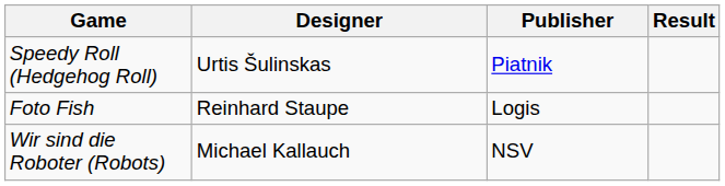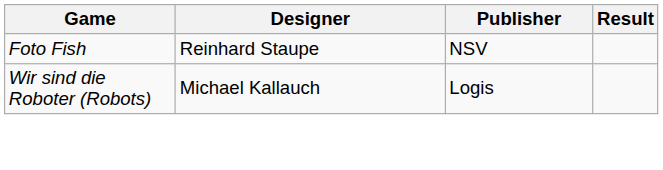 <table class="wikitable">
 <tr>
 <th style="width:140px;">Game</th>
 <th style="width:225px;">Designer</th>
 <th style="width:120px;">Publisher</th>
 <th>Result</th>
 </tr>
 <tr>
-<td><em>Speedy Roll (Hedgehog Roll)</em></td>
-<td>Urtis Šulinskas</td>
-<td><a href='#'>Piatnik</a></td>
-<td></td>
-</tr>
-<tr>
 <td><em>Foto Fish</em></td>
 <td>Reinhard Staupe</td>
-<td>Logis</td>
+<td>NSV</td>
 <td></td>
 </tr>
 <tr>
 <td><em>Wir sind die Roboter (Robots)</em></td>
 <td>Michael Kallauch</td>
-<td>NSV</td>
+<td>Logis</td>
 <td></td>
 </tr>
 </table>
